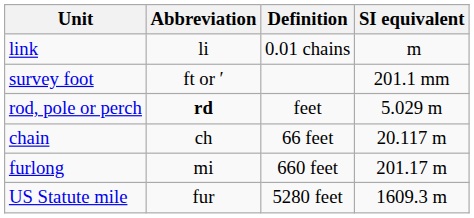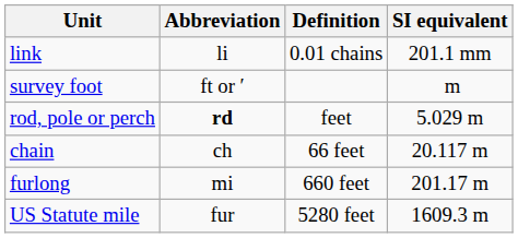 <table class="wikitable" style="text-align: center">
 <tr>
 <th>Unit</th>
 <th>Abbreviation</th>
 <th>Definition</th>
 <th>SI equivalent</th>
 </tr>
 <tr>
 <td style="text-align: left"><a href='#'>link</a></td>
 <td>li</td>
 <td>0.01 chains</td>
-<td> m</td>
+<td>201.1 mm</td>
 </tr>
 <tr>
 <td style="text-align: left"><a href='#'>survey foot</a></td>
 <td>ft or ′ </td>
 <td></td>
-<td>201.1 mm</td>
+<td> m</td>
 </tr>
 <tr>
 <td style="text-align: left"><a href='#'>rod, pole or perch</a></td>
 <td><strong>rd</strong></td>
 <td> feet</td>
 <td>5.029 m</td>
 </tr>
 <tr>
 <td style="text-align: left"><a href='#'>chain</a></td>
 <td>ch</td>
 <td>66 feet</td>
 <td>20.117 m</td>
 </tr>
 <tr>
 <td style="text-align: left"><a href='#'>furlong</a></td>
 <td>mi</td>
 <td>660 feet</td>
 <td>201.17 m</td>
 </tr>
 <tr>
 <td style="text-align: left"><a href='#'>US Statute mile</a></td>
 <td>fur</td>
 <td>5280 feet</td>
 <td>1609.3 m</td>
 </tr>
 </table>
